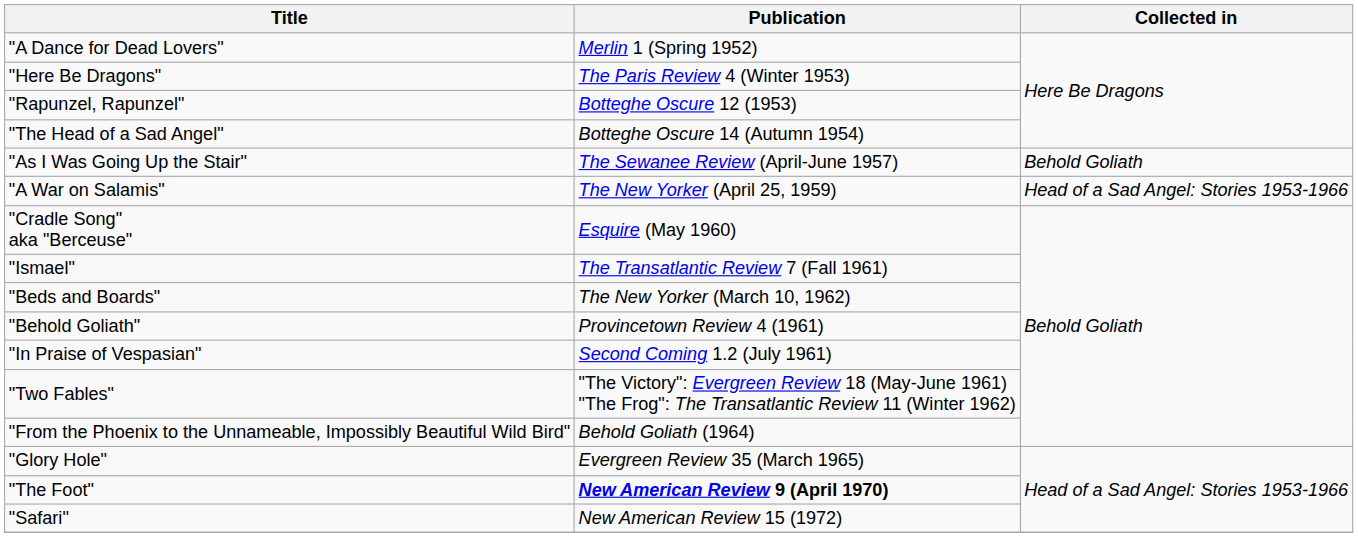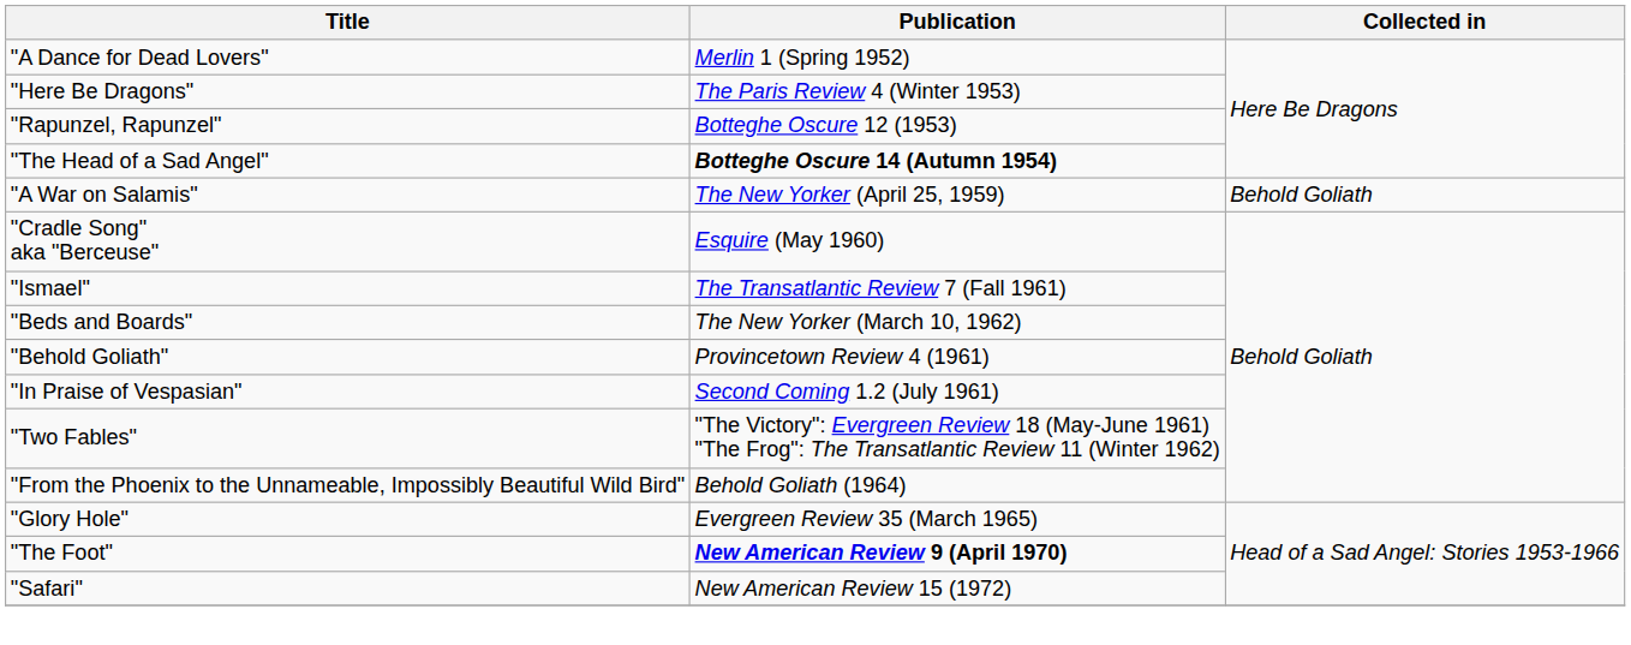 <table class="wikitable">
 <tr>
 <th>Title</th>
 <th>Publication</th>
 <th>Collected in</th>
 </tr>
 <tr>
 <td>"A Dance for Dead Lovers"</td>
 <td><em><a href='#'>Merlin</a></em> 1 (Spring 1952)</td>
 <td rowspan=4><em>Here Be Dragons</em></td>
 </tr>
 <tr>
 <td>"Here Be Dragons"</td>
 <td><em><a href='#'>The Paris Review</a></em> 4 (Winter 1953)</td>
 </tr>
 <tr>
 <td>"Rapunzel, Rapunzel"</td>
 <td><em><a href='#'>Botteghe Oscure</a></em> 12 (1953)</td>
 </tr>
 <tr>
 <td>"The Head of a Sad Angel"</td>
-<td><em>Botteghe Oscure</em> 14 (Autumn 1954)</td>
-</tr>
-<tr>
-<td>"As I Was Going Up the Stair"</td>
-<td><em><a href='#'>The Sewanee Review</a></em> (April-June 1957)</td>
-<td><em>Behold Goliath</em></td>
+<td><strong><em>Botteghe Oscure</em> 14 (Autumn 1954)</strong></td>
 </tr>
 <tr>
 <td>"A War on Salamis"</td>
 <td><em><a href='#'>The New Yorker</a></em> (April 25, 1959)</td>
-<td><em>Head of a Sad Angel: Stories 1953-1966</em></td>
+<td><em>Behold Goliath</em></td>
 </tr>
 <tr>
 <td>"Cradle Song"<br>aka "Berceuse"</td>
 <td><em><a href='#'>Esquire</a></em> (May 1960)</td>
 <td rowspan=7><em>Behold Goliath</em></td>
 </tr>
 <tr>
 <td>"Ismael"</td>
 <td><em><a href='#'>The Transatlantic Review</a></em> 7 (Fall 1961)</td>
 </tr>
 <tr>
 <td>"Beds and Boards"</td>
 <td><em>The New Yorker</em> (March 10, 1962)</td>
 </tr>
 <tr>
 <td>"Behold Goliath"</td>
 <td><em>Provincetown Review</em> 4 (1961)</td>
 </tr>
 <tr>
 <td>"In Praise of Vespasian"</td>
 <td><em><a href='#'>Second Coming</a></em> 1.2 (July 1961)</td>
 </tr>
 <tr>
 <td>"Two Fables"</td>
 <td>"The Victory": <em><a href='#'>Evergreen Review</a></em> 18 (May-June 1961)<br>"The Frog": <em>The Transatlantic Review</em> 11 (Winter 1962)</td>
 </tr>
 <tr>
 <td>"From the Phoenix to the Unnameable, Impossibly Beautiful Wild Bird"</td>
 <td><em>Behold Goliath</em> (1964)</td>
 </tr>
 <tr>
 <td>"Glory Hole"</td>
 <td><em>Evergreen Review</em> 35 (March 1965)</td>
 <td rowspan=3><em>Head of a Sad Angel: Stories 1953-1966</em></td>
 </tr>
 <tr>
 <td>"The Foot"</td>
 <td><strong><em><a href='#'>New American Review</a></em> 9 (April 1970)</strong></td>
 </tr>
 <tr>
 <td>"Safari"</td>
 <td><em>New American Review</em> 15 (1972)</td>
 </tr>
 <tr>
 </tr>
 </table>
